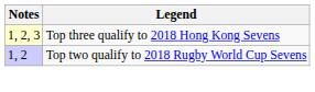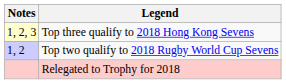 <table class="wikitable">
 <tr>
 <th>Notes</th>
 <th>Legend</th>
 </tr>
 <tr>
 <td bgcolor=ffffcc>1, 2, 3</td>
 <td>Top three qualify to <a href='#'>2018 Hong Kong Sevens</a></td>
 </tr>
 <tr>
 <td bgcolor=ccccff>1, 2</td>
 <td>Top two qualify to <a href='#'>2018 Rugby World Cup Sevens</a></td>
 </tr>
+<tr bgcolor=ffcccc>
+<td></td>
+<td>Relegated to Trophy for 2018</td>
+</tr>
 </table>
